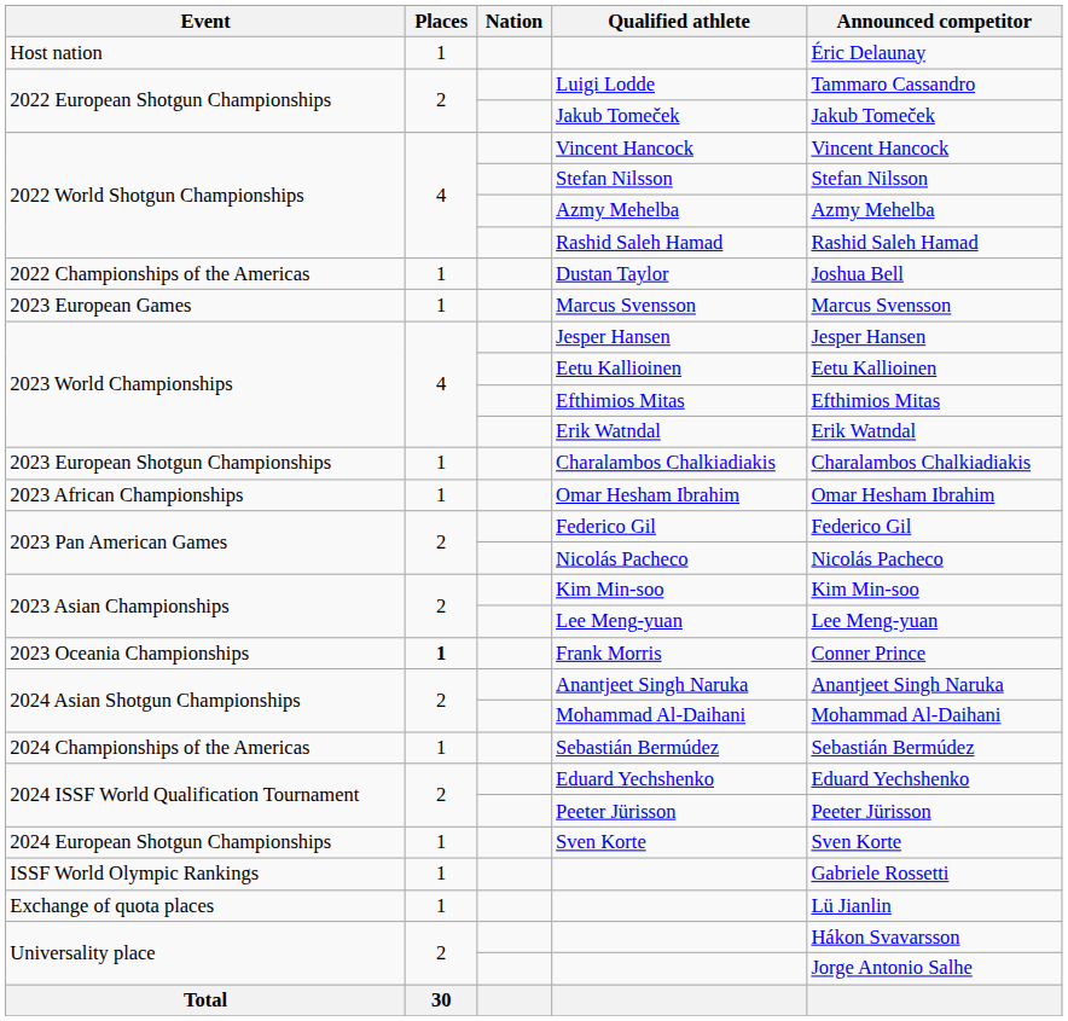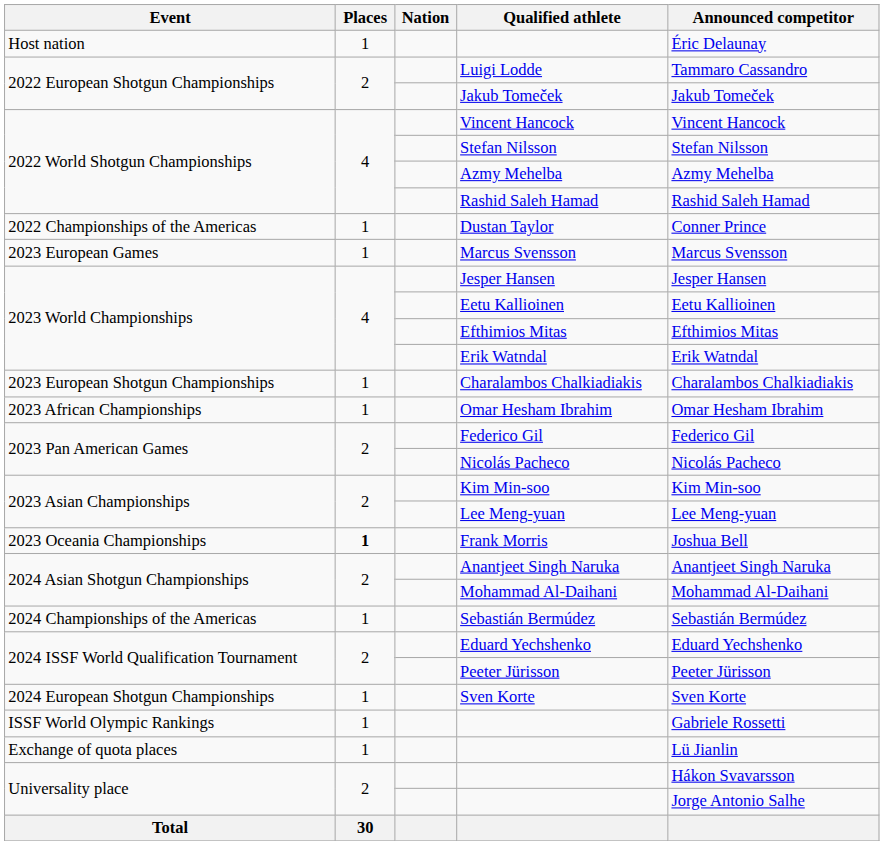 <table class=wikitable style="text-align:left" width=850>
 <tr>
 <th>Event</th>
 <th width=50>Places</th>
 <th>Nation</th>
 <th>Qualified athlete</th>
 <th>Announced competitor</th>
 </tr>
 <tr>
 <td>Host nation</td>
 <td align=center>1</td>
 <td></td>
 <td></td>
 <td><a href='#'>Éric Delaunay</a></td>
 </tr>
 <tr>
 <td rowspan="2">2022 European Shotgun Championships</td>
 <td rowspan=2 align=center>2</td>
 <td></td>
 <td><a href='#'>Luigi Lodde</a></td>
 <td><a href='#'>Tammaro Cassandro</a></td>
 </tr>
 <tr>
 <td></td>
 <td><a href='#'>Jakub Tomeček</a></td>
 <td><a href='#'>Jakub Tomeček</a></td>
 </tr>
 <tr>
 <td rowspan="4">2022 World Shotgun Championships</td>
 <td rowspan=4 align=center>4</td>
 <td></td>
 <td><a href='#'>Vincent Hancock</a></td>
 <td><a href='#'>Vincent Hancock</a></td>
 </tr>
 <tr>
 <td></td>
 <td><a href='#'>Stefan Nilsson</a></td>
 <td><a href='#'>Stefan Nilsson</a></td>
 </tr>
 <tr>
 <td></td>
 <td><a href='#'>Azmy Mehelba</a></td>
 <td><a href='#'>Azmy Mehelba</a></td>
 </tr>
 <tr>
 <td></td>
 <td><a href='#'>Rashid Saleh Hamad</a></td>
 <td><a href='#'>Rashid Saleh Hamad</a></td>
 </tr>
 <tr>
 <td>2022 Championships of the Americas</td>
 <td align=center>1</td>
 <td></td>
 <td><a href='#'>Dustan Taylor</a></td>
-<td><a href='#'>Joshua Bell</a></td>
+<td><a href='#'>Conner Prince</a></td>
 </tr>
 <tr>
 <td>2023 European Games</td>
 <td align=center>1</td>
 <td></td>
 <td><a href='#'>Marcus Svensson</a></td>
 <td><a href='#'>Marcus Svensson</a></td>
 </tr>
 <tr>
 <td rowspan="4">2023 World Championships</td>
 <td rowspan=4 align=center>4</td>
 <td></td>
 <td><a href='#'>Jesper Hansen</a></td>
 <td><a href='#'>Jesper Hansen</a></td>
 </tr>
 <tr>
 <td></td>
 <td><a href='#'>Eetu Kallioinen</a></td>
 <td><a href='#'>Eetu Kallioinen</a></td>
 </tr>
 <tr>
 <td></td>
 <td><a href='#'>Efthimios Mitas</a></td>
 <td><a href='#'>Efthimios Mitas</a></td>
 </tr>
 <tr>
 <td></td>
 <td><a href='#'>Erik Watndal</a></td>
 <td><a href='#'>Erik Watndal</a></td>
 </tr>
 <tr>
 <td>2023 European Shotgun Championships</td>
 <td align=center>1</td>
 <td></td>
 <td><a href='#'>Charalambos Chalkiadiakis</a></td>
 <td><a href='#'>Charalambos Chalkiadiakis</a></td>
 </tr>
 <tr>
 <td>2023 African Championships</td>
 <td align=center>1</td>
 <td></td>
 <td><a href='#'>Omar Hesham Ibrahim</a></td>
 <td><a href='#'>Omar Hesham Ibrahim</a></td>
 </tr>
 <tr>
 <td rowspan="2">2023 Pan American Games</td>
 <td rowspan=2 align=center>2</td>
 <td></td>
 <td><a href='#'>Federico Gil</a></td>
 <td><a href='#'>Federico Gil</a></td>
 </tr>
 <tr>
 <td></td>
 <td><a href='#'>Nicolás Pacheco</a></td>
 <td><a href='#'>Nicolás Pacheco</a></td>
 </tr>
 <tr>
 <td rowspan="2">2023 Asian Championships</td>
 <td rowspan=2 align=center>2</td>
 <td></td>
 <td><a href='#'>Kim Min-soo</a></td>
 <td><a href='#'>Kim Min-soo</a></td>
 </tr>
 <tr>
 <td></td>
 <td><a href='#'>Lee Meng-yuan</a></td>
 <td><a href='#'>Lee Meng-yuan</a></td>
 </tr>
 <tr>
 <td>2023 Oceania Championships</td>
 <td align=center><strong>1</strong></td>
 <td></td>
 <td><a href='#'>Frank Morris</a></td>
-<td><a href='#'>Conner Prince</a></td>
+<td><a href='#'>Joshua Bell</a></td>
 </tr>
 <tr>
 <td rowspan="2">2024 Asian Shotgun Championships</td>
 <td rowspan=2 align=center>2</td>
 <td></td>
 <td><a href='#'>Anantjeet Singh Naruka</a></td>
 <td><a href='#'>Anantjeet Singh Naruka</a></td>
 </tr>
 <tr>
 <td></td>
 <td><a href='#'>Mohammad Al-Daihani</a></td>
 <td><a href='#'>Mohammad Al-Daihani</a></td>
 </tr>
 <tr>
 <td>2024 Championships of the Americas</td>
 <td align=center>1</td>
 <td></td>
 <td><a href='#'>Sebastián Bermúdez</a></td>
 <td><a href='#'>Sebastián Bermúdez</a></td>
 </tr>
 <tr>
 <td rowspan="2">2024 ISSF World Qualification Tournament</td>
 <td rowspan=2 align=center>2</td>
 <td></td>
 <td><a href='#'>Eduard Yechshenko</a></td>
 <td><a href='#'>Eduard Yechshenko</a></td>
 </tr>
 <tr>
 <td></td>
 <td><a href='#'>Peeter Jürisson</a></td>
 <td><a href='#'>Peeter Jürisson</a></td>
 </tr>
 <tr>
 <td>2024 European Shotgun Championships</td>
 <td align=center>1</td>
 <td></td>
 <td><a href='#'>Sven Korte</a></td>
 <td><a href='#'>Sven Korte</a></td>
 </tr>
 <tr>
 <td>ISSF World Olympic Rankings</td>
 <td align=center>1</td>
 <td></td>
 <td></td>
 <td><a href='#'>Gabriele Rossetti</a></td>
 </tr>
 <tr>
 <td>Exchange of quota places</td>
 <td align=center>1</td>
 <td></td>
 <td></td>
 <td><a href='#'>Lü Jianlin</a></td>
 </tr>
 <tr>
 <td rowspan=2>Universality place</td>
 <td rowspan=2 align=center>2</td>
 <td></td>
 <td></td>
 <td><a href='#'>Hákon Svavarsson</a></td>
 </tr>
 <tr>
 <td></td>
 <td></td>
 <td><a href='#'>Jorge Antonio Salhe</a></td>
 </tr>
 <tr>
 <th>Total</th>
 <th>30</th>
 <th></th>
 <th></th>
 <th></th>
 </tr>
 </table>
